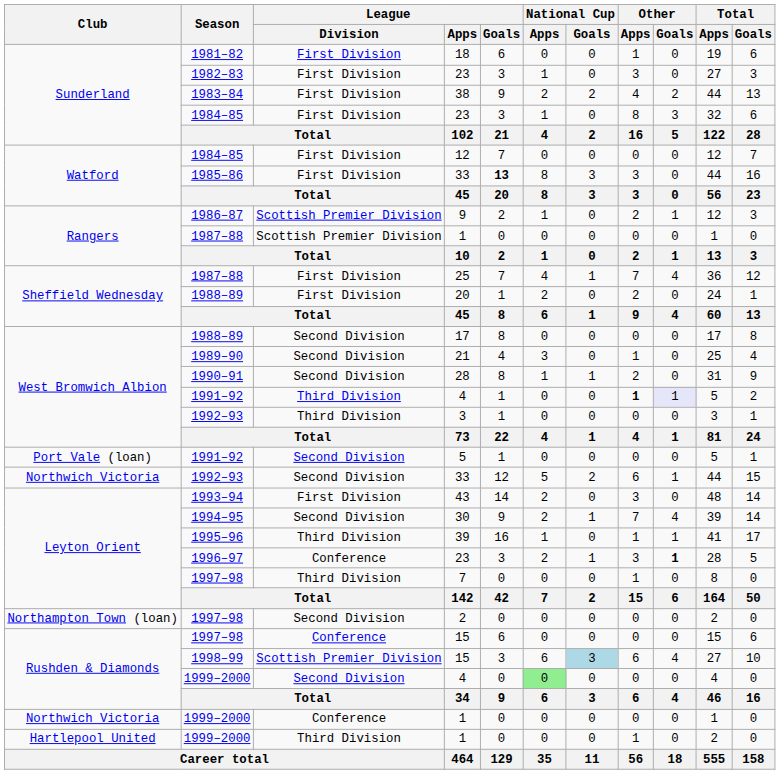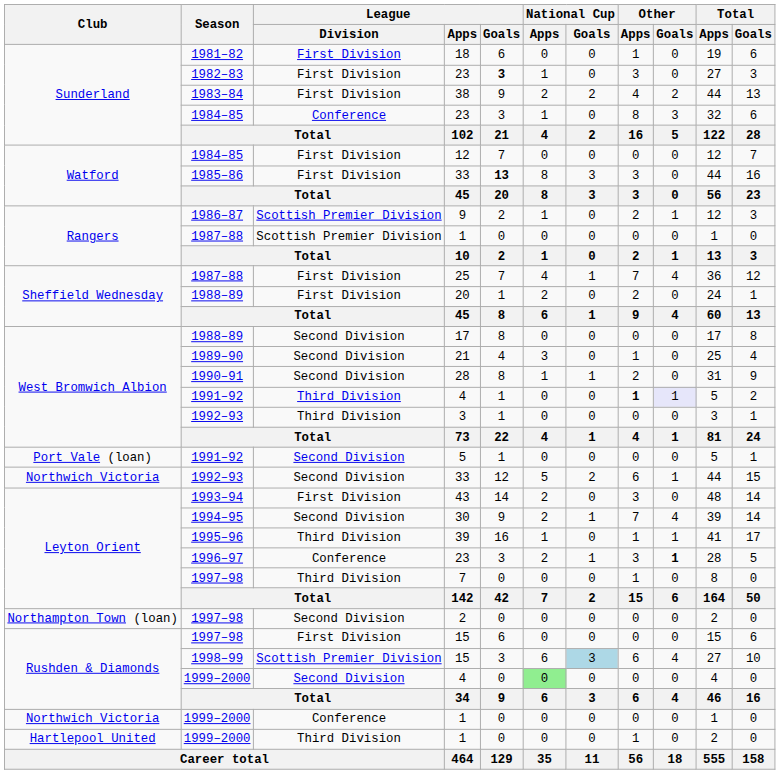 <table class="wikitable" style="text-align: center;">
 <tr>
 <th rowspan="2">Club</th>
 <th rowspan="2">Season</th>
 <th colspan="3">League</th>
 <th colspan="2">National Cup</th>
 <th colspan="2">Other</th>
 <th colspan="2">Total</th>
 </tr>
 <tr>
 <th>Division</th>
 <th>Apps</th>
 <th>Goals</th>
 <th>Apps</th>
 <th>Goals</th>
 <th>Apps</th>
 <th>Goals</th>
 <th>Apps</th>
 <th>Goals</th>
 </tr>
 <tr>
 <td rowspan="5"><a href='#'>Sunderland</a></td>
 <td><a href='#'>1981–82</a></td>
 <td><a href='#'>First Division</a></td>
 <td>18</td>
 <td>6</td>
 <td>0</td>
 <td>0</td>
 <td>1</td>
 <td>0</td>
 <td>19</td>
 <td>6</td>
 </tr>
 <tr>
 <td><a href='#'>1982–83</a></td>
 <td>First Division</td>
 <td>23</td>
-<td>3</td>
+<td><strong>3</strong></td>
 <td>1</td>
 <td>0</td>
 <td>3</td>
 <td>0</td>
 <td>27</td>
 <td>3</td>
 </tr>
 <tr>
 <td><a href='#'>1983–84</a></td>
 <td>First Division</td>
 <td>38</td>
 <td>9</td>
 <td>2</td>
 <td>2</td>
 <td>4</td>
 <td>2</td>
 <td>44</td>
 <td>13</td>
 </tr>
 <tr>
 <td><a href='#'>1984–85</a></td>
-<td>First Division</td>
+<td><a href='#'>Conference</a></td>
 <td>23</td>
 <td>3</td>
 <td>1</td>
 <td>0</td>
 <td>8</td>
 <td>3</td>
 <td>32</td>
 <td>6</td>
 </tr>
 <tr>
 <th colspan="2">Total</th>
 <th>102</th>
 <th>21</th>
 <th>4</th>
 <th>2</th>
 <th>16</th>
 <th>5</th>
 <th>122</th>
 <th>28</th>
 </tr>
 <tr>
 <td rowspan="3"><a href='#'>Watford</a></td>
 <td><a href='#'>1984–85</a></td>
 <td>First Division</td>
 <td>12</td>
 <td>7</td>
 <td>0</td>
 <td>0</td>
 <td>0</td>
 <td>0</td>
 <td>12</td>
 <td>7</td>
 </tr>
 <tr>
 <td><a href='#'>1985–86</a></td>
 <td>First Division</td>
 <td>33</td>
 <td><strong>13</strong></td>
 <td>8</td>
 <td>3</td>
 <td>3</td>
 <td>0</td>
 <td>44</td>
 <td>16</td>
 </tr>
 <tr>
 <th colspan="2">Total</th>
 <th>45</th>
 <th>20</th>
 <th>8</th>
 <th>3</th>
 <th>3</th>
 <th>0</th>
 <th>56</th>
 <th>23</th>
 </tr>
 <tr>
 <td rowspan="3"><a href='#'>Rangers</a></td>
 <td><a href='#'>1986–87</a></td>
 <td><a href='#'>Scottish Premier Division</a></td>
 <td>9</td>
 <td>2</td>
 <td>1</td>
 <td>0</td>
 <td>2</td>
 <td>1</td>
 <td>12</td>
 <td>3</td>
 </tr>
 <tr>
 <td><a href='#'>1987–88</a></td>
 <td>Scottish Premier Division</td>
 <td>1</td>
 <td>0</td>
 <td>0</td>
 <td>0</td>
 <td>0</td>
 <td>0</td>
 <td>1</td>
 <td>0</td>
 </tr>
 <tr>
 <th colspan="2">Total</th>
 <th>10</th>
 <th>2</th>
 <th>1</th>
 <th>0</th>
 <th>2</th>
 <th>1</th>
 <th>13</th>
 <th>3</th>
 </tr>
 <tr>
 <td rowspan="3"><a href='#'>Sheffield Wednesday</a></td>
 <td><a href='#'>1987–88</a></td>
 <td>First Division</td>
 <td>25</td>
 <td>7</td>
 <td>4</td>
 <td>1</td>
 <td>7</td>
 <td>4</td>
 <td>36</td>
 <td>12</td>
 </tr>
 <tr>
 <td><a href='#'>1988–89</a></td>
 <td>First Division</td>
 <td>20</td>
 <td>1</td>
 <td>2</td>
 <td>0</td>
 <td>2</td>
 <td>0</td>
 <td>24</td>
 <td>1</td>
 </tr>
 <tr>
 <th colspan="2">Total</th>
 <th>45</th>
 <th>8</th>
 <th>6</th>
 <th>1</th>
 <th>9</th>
 <th>4</th>
 <th>60</th>
 <th>13</th>
 </tr>
 <tr>
 <td rowspan="6"><a href='#'>West Bromwich Albion</a></td>
 <td><a href='#'>1988–89</a></td>
 <td>Second Division</td>
 <td>17</td>
 <td>8</td>
 <td>0</td>
 <td>0</td>
 <td>0</td>
 <td>0</td>
 <td>17</td>
 <td>8</td>
 </tr>
 <tr>
 <td><a href='#'>1989–90</a></td>
 <td>Second Division</td>
 <td>21</td>
 <td>4</td>
 <td>3</td>
 <td>0</td>
 <td>1</td>
 <td>0</td>
 <td>25</td>
 <td>4</td>
 </tr>
 <tr>
 <td><a href='#'>1990–91</a></td>
 <td>Second Division</td>
 <td>28</td>
 <td>8</td>
 <td>1</td>
 <td>1</td>
 <td>2</td>
 <td>0</td>
 <td>31</td>
 <td>9</td>
 </tr>
 <tr>
 <td><a href='#'>1991–92</a></td>
 <td><a href='#'>Third Division</a></td>
 <td>4</td>
 <td>1</td>
 <td>0</td>
 <td>0</td>
 <td><strong>1</strong></td>
 <td style="background: lavender;">1</td>
 <td>5</td>
 <td>2</td>
 </tr>
 <tr>
 <td><a href='#'>1992–93</a></td>
 <td>Third Division</td>
 <td>3</td>
 <td>1</td>
 <td>0</td>
 <td>0</td>
 <td>0</td>
 <td>0</td>
 <td>3</td>
 <td>1</td>
 </tr>
 <tr>
 <th colspan="2">Total</th>
 <th>73</th>
 <th>22</th>
 <th>4</th>
 <th>1</th>
 <th>4</th>
 <th>1</th>
 <th>81</th>
 <th>24</th>
 </tr>
 <tr>
 <td><a href='#'>Port Vale</a> (loan)</td>
 <td><a href='#'>1991–92</a></td>
 <td><a href='#'>Second Division</a></td>
 <td>5</td>
 <td>1</td>
 <td>0</td>
 <td>0</td>
 <td>0</td>
 <td>0</td>
 <td>5</td>
 <td>1</td>
 </tr>
 <tr>
 <td><a href='#'>Northwich Victoria</a></td>
 <td><a href='#'>1992–93</a></td>
 <td>Second Division</td>
 <td>33</td>
 <td>12</td>
 <td>5</td>
 <td>2</td>
 <td>6</td>
 <td>1</td>
 <td>44</td>
 <td>15</td>
 </tr>
 <tr>
 <td rowspan="6"><a href='#'>Leyton Orient</a></td>
 <td><a href='#'>1993–94</a></td>
 <td>First Division</td>
 <td>43</td>
 <td>14</td>
 <td>2</td>
 <td>0</td>
 <td>3</td>
 <td>0</td>
 <td>48</td>
 <td>14</td>
 </tr>
 <tr>
 <td><a href='#'>1994–95</a></td>
 <td>Second Division</td>
 <td>30</td>
 <td>9</td>
 <td>2</td>
 <td>1</td>
 <td>7</td>
 <td>4</td>
 <td>39</td>
 <td>14</td>
 </tr>
 <tr>
 <td><a href='#'>1995–96</a></td>
 <td>Third Division</td>
 <td>39</td>
 <td>16</td>
 <td>1</td>
 <td>0</td>
 <td>1</td>
 <td>1</td>
 <td>41</td>
 <td>17</td>
 </tr>
 <tr>
 <td><a href='#'>1996–97</a></td>
 <td>Conference</td>
 <td>23</td>
 <td>3</td>
 <td>2</td>
 <td>1</td>
 <td>3</td>
 <td><strong>1</strong></td>
 <td>28</td>
 <td>5</td>
 </tr>
 <tr>
 <td><a href='#'>1997–98</a></td>
 <td>Third Division</td>
 <td>7</td>
 <td>0</td>
 <td>0</td>
 <td>0</td>
 <td>1</td>
 <td>0</td>
 <td>8</td>
 <td>0</td>
 </tr>
 <tr>
 <th colspan="2">Total</th>
 <th>142</th>
 <th>42</th>
 <th>7</th>
 <th>2</th>
 <th>15</th>
 <th>6</th>
 <th>164</th>
 <th>50</th>
 </tr>
 <tr>
 <td><a href='#'>Northampton Town</a> (loan)</td>
 <td><a href='#'>1997–98</a></td>
 <td>Second Division</td>
 <td>2</td>
 <td>0</td>
 <td>0</td>
 <td>0</td>
 <td>0</td>
 <td>0</td>
 <td>2</td>
 <td>0</td>
 </tr>
 <tr>
 <td rowspan="4"><a href='#'>Rushden & Diamonds</a></td>
 <td><a href='#'>1997–98</a></td>
-<td><a href='#'>Conference</a></td>
+<td>First Division</td>
 <td>15</td>
 <td>6</td>
 <td>0</td>
 <td>0</td>
 <td>0</td>
 <td>0</td>
 <td>15</td>
 <td>6</td>
 </tr>
 <tr>
 <td><a href='#'>1998–99</a></td>
 <td><a href='#'>Scottish Premier Division</a></td>
 <td>15</td>
 <td>3</td>
 <td>6</td>
 <td style="background: lightblue;">3</td>
 <td>6</td>
 <td>4</td>
 <td>27</td>
 <td>10</td>
 </tr>
 <tr>
 <td><a href='#'>1999–2000</a></td>
 <td><a href='#'>Second Division</a></td>
 <td>4</td>
 <td>0</td>
 <td style="background: lightgreen;">0</td>
 <td>0</td>
 <td>0</td>
 <td>0</td>
 <td>4</td>
 <td>0</td>
 </tr>
 <tr>
 <th colspan="2">Total</th>
 <th>34</th>
 <th>9</th>
 <th>6</th>
 <th>3</th>
 <th>6</th>
 <th>4</th>
 <th>46</th>
 <th>16</th>
 </tr>
 <tr>
 <td><a href='#'>Northwich Victoria</a></td>
 <td><a href='#'>1999–2000</a></td>
 <td>Conference</td>
 <td>1</td>
 <td>0</td>
 <td>0</td>
 <td>0</td>
 <td>0</td>
 <td>0</td>
 <td>1</td>
 <td>0</td>
 </tr>
 <tr>
 <td><a href='#'>Hartlepool United</a></td>
 <td><a href='#'>1999–2000</a></td>
 <td>Third Division</td>
 <td>1</td>
 <td>0</td>
 <td>0</td>
 <td>0</td>
 <td>1</td>
 <td>0</td>
 <td>2</td>
 <td>0</td>
 </tr>
 <tr>
 <th colspan="3">Career total</th>
 <th>464</th>
 <th>129</th>
 <th>35</th>
 <th>11</th>
 <th>56</th>
 <th>18</th>
 <th>555</th>
 <th>158</th>
 </tr>
 </table>
